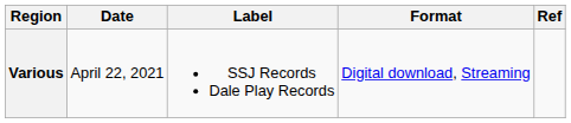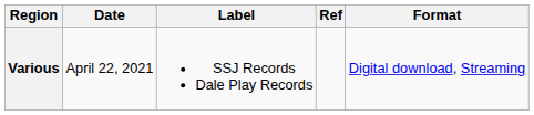 <table class="wikitable plainrowheaders" style="text-align:center;">
 <tr>
 <th>Region</th>
 <th>Date</th>
 <th>Label</th>
+<th>Ref</th>
 <th>Format</th>
-<th>Ref</th>
 </tr>
 <tr>
 <th scope="row">Various</th>
 <td>April 22, 2021</td>
 <td><br><ul><li>SSJ Records</li><li>Dale Play Records</li></ul></td>
+<td></td>
 <td><a href='#'>Digital download</a>, <a href='#'>Streaming</a></td>
-<td></td>
 </tr>
 </table>
